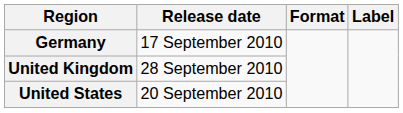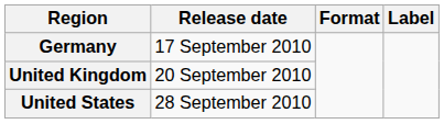 <table class="wikitable plainrowheaders">
 <tr>
 <th scope="col">Region</th>
 <th scope="col">Release date</th>
 <th scope="col">Format</th>
 <th scope="col">Label</th>
 </tr>
 <tr>
 <th scope="row">Germany</th>
 <td>17 September 2010</td>
 <td rowspan="3"></td>
 <td rowspan="3"></td>
 </tr>
 <tr>
 <th scope="row">United Kingdom</th>
-<td>28 September 2010</td>
+<td>20 September 2010</td>
 </tr>
 <tr>
 <th scope="row">United States</th>
-<td>20 September 2010</td>
+<td>28 September 2010</td>
 </tr>
 </table>
